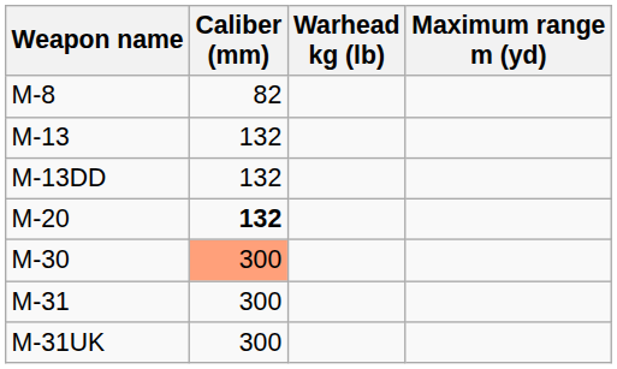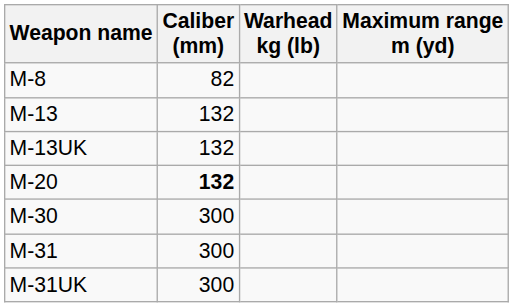 <table class="wikitable sortable" style="font-size:98%; text-align:right;">
 <tr>
 <th>Weapon name</th>
 <th>Caliber<br> (mm)</th>
 <th>Warhead<br>kg (lb)</th>
 <th>Maximum range<br>m (yd)</th>
 </tr>
 <tr>
 <td align="left">M-8</td>
 <td>82</td>
 <td></td>
 <td></td>
 </tr>
 <tr>
 <td align="left">M-13</td>
 <td>132</td>
 <td></td>
 <td></td>
 </tr>
 <tr>
-<td align="left">M-13DD</td>
+<td align="left">M-13UK</td>
 <td>132</td>
 <td></td>
 <td></td>
 </tr>
 <tr>
 <td align="left">M-20</td>
 <td><strong>132</strong></td>
 <td></td>
 <td></td>
 </tr>
 <tr>
 <td align="left">M-30</td>
-<td style="background: lightsalmon;">300</td>
+<td>300</td>
 <td></td>
 <td></td>
 </tr>
 <tr>
 <td align="left">M-31</td>
 <td>300</td>
 <td></td>
 <td></td>
 </tr>
 <tr>
 <td align="left">M-31UK</td>
 <td>300</td>
 <td></td>
 <td></td>
 </tr>
 </table>
